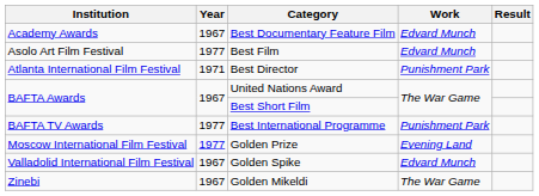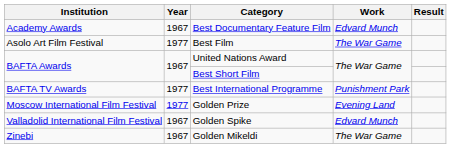 <table class="wikitable">
 <tr>
 <th>Institution</th>
 <th>Year</th>
 <th>Category</th>
 <th>Work</th>
 <th>Result</th>
 </tr>
 <tr>
 <td><a href='#'>Academy Awards</a></td>
 <td>1967</td>
 <td><a href='#'>Best Documentary Feature Film</a></td>
 <td><em><a href='#'>Edvard Munch</a></em></td>
 <td></td>
 </tr>
 <tr>
 <td>Asolo Art Film Festival</td>
 <td>1977</td>
 <td>Best Film</td>
-<td><em><a href='#'>Edvard Munch</a></em></td>
-<td></td>
-</tr>
-<tr>
-<td><a href='#'>Atlanta International Film Festival</a></td>
-<td>1971</td>
-<td>Best Director</td>
-<td><em><a href='#'>Punishment Park</a></em></td>
+<td><em><a href='#'>The War Game</a></em></td>
 <td></td>
 </tr>
 <tr>
 <td rowspan="2"><a href='#'>BAFTA Awards</a></td>
 <td rowspan="2">1967</td>
 <td>United Nations Award</td>
 <td rowspan="2"><em>The War Game</em></td>
 <td></td>
 </tr>
 <tr>
 <td><a href='#'>Best Short Film</a></td>
 <td></td>
 </tr>
 <tr>
 <td><a href='#'>BAFTA TV Awards</a></td>
 <td>1977</td>
 <td><a href='#'>Best International Programme</a></td>
 <td><em><a href='#'>Punishment Park</a></em></td>
 <td></td>
 </tr>
 <tr>
 <td><a href='#'>Moscow International Film Festival</a></td>
 <td><a href='#'>1977</a></td>
 <td>Golden Prize</td>
 <td><em><a href='#'>Evening Land</a></em></td>
 <td></td>
 </tr>
 <tr>
 <td><a href='#'>Valladolid International Film Festival</a></td>
 <td>1967</td>
 <td>Golden Spike</td>
 <td><em><a href='#'>Edvard Munch</a></em></td>
 <td></td>
 </tr>
 <tr>
 <td><a href='#'>Zinebi</a></td>
 <td>1967</td>
 <td>Golden Mikeldi</td>
 <td><em>The War Game</em></td>
 <td></td>
 </tr>
 </table>
